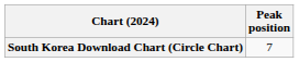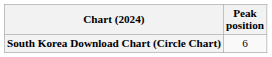 <table class="wikitable sortable plainrowheaders" style="text-align:center">
 <tr>
 <th scope="col">Chart (2024)</th>
 <th scope="col">Peak<br>position</th>
 </tr>
 <tr>
 <th scope="row">South Korea Download Chart (Circle Chart)</th>
-<td>7</td>
+<td>6</td>
 </tr>
 </table>
